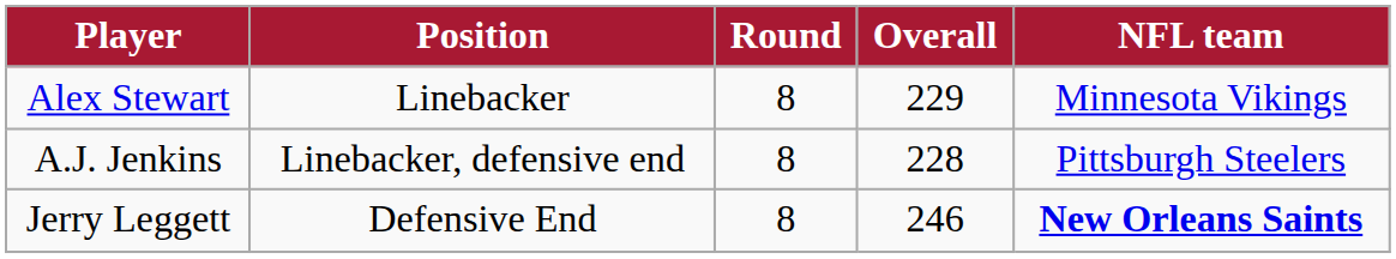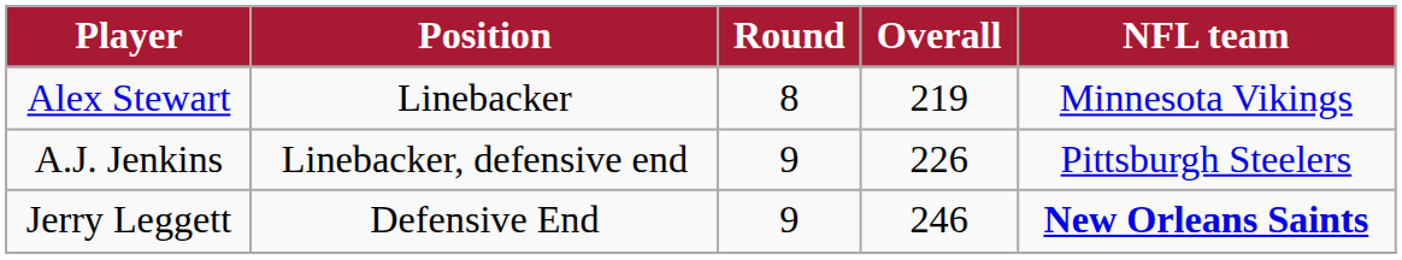 <table class="wikitable" width="65%">
 <tr align="center" style="background:#A81933;color:#FFFFFF;">
 <td><strong>Player</strong></td>
 <td><strong>Position</strong></td>
 <td><strong>Round</strong></td>
 <td><strong>Overall</strong></td>
 <td><strong>NFL team</strong></td>
 </tr>
 <tr align="center" bgcolor="">
 <td><a href='#'>Alex Stewart</a></td>
 <td>Linebacker</td>
 <td>8</td>
-<td>229</td>
+<td>219</td>
 <td><a href='#'>Minnesota Vikings</a></td>
 </tr>
 <tr align="center" bgcolor="">
 <td>A.J. Jenkins</td>
 <td>Linebacker, defensive end</td>
-<td>8</td>
-<td>228</td>
+<td>9</td>
+<td>226</td>
 <td><a href='#'>Pittsburgh Steelers</a></td>
 </tr>
 <tr align="center" bgcolor="">
 <td>Jerry Leggett</td>
 <td>Defensive End</td>
-<td>8</td>
+<td>9</td>
 <td>246</td>
 <td><strong><a href='#'>New Orleans Saints</a></strong></td>
 </tr>
 </table>
